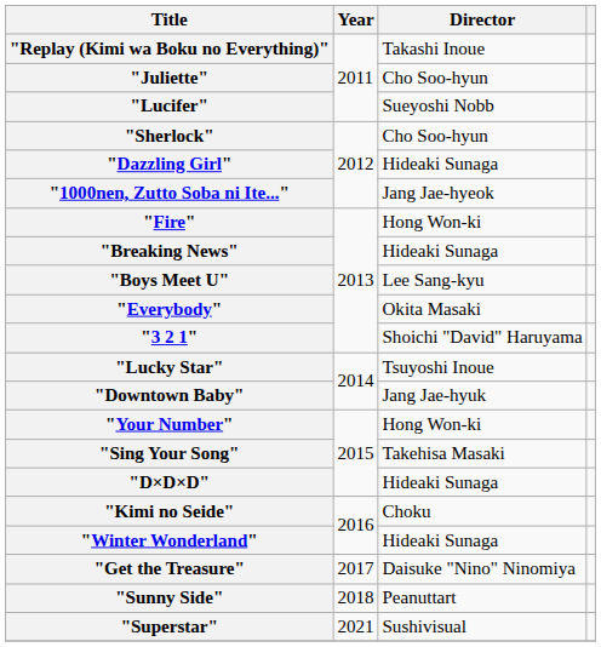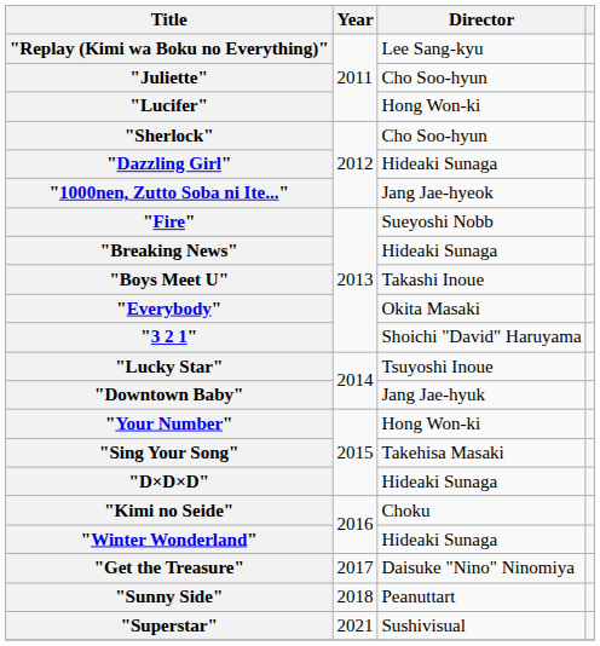 <table class="wikitable plainrowheaders">
 <tr>
 <th scope="col">Title</th>
 <th scope="col">Year</th>
 <th scope="col">Director</th>
 <th scope="col"></th>
 </tr>
 <tr>
 <th scope="row">"Replay (Kimi wa Boku no Everything)"</th>
 <td rowspan=3>2011</td>
-<td>Takashi Inoue</td>
+<td>Lee Sang-kyu</td>
 <td style="text-align:center"></td>
 </tr>
 <tr>
 <th scope="row">"Juliette"</th>
 <td>Cho Soo-hyun</td>
 <td style="text-align:center"></td>
 </tr>
 <tr>
 <th scope="row">"Lucifer"</th>
-<td>Sueyoshi Nobb</td>
+<td>Hong Won-ki</td>
 <td style="text-align:center"></td>
 </tr>
 <tr>
 <th scope="row">"Sherlock"</th>
 <td rowspan=3>2012</td>
 <td>Cho Soo-hyun</td>
 <td style="text-align:center"></td>
 </tr>
 <tr>
 <th scope="row">"<a href='#'>Dazzling Girl</a>"</th>
 <td>Hideaki Sunaga</td>
 <td style="text-align:center"></td>
 </tr>
 <tr>
 <th scope="row">"<a href='#'>1000nen, Zutto Soba ni Ite...</a>"</th>
 <td>Jang Jae-hyeok</td>
 <td style="text-align:center"></td>
 </tr>
 <tr>
 <th scope="row">"<a href='#'>Fire</a>"</th>
 <td rowspan=5>2013</td>
-<td>Hong Won-ki</td>
+<td>Sueyoshi Nobb</td>
 <td style="text-align:center"></td>
 </tr>
 <tr>
 <th scope="row">"Breaking News"</th>
 <td>Hideaki Sunaga</td>
 <td style="text-align:center"></td>
 </tr>
 <tr>
 <th scope="row">"Boys Meet U"</th>
-<td>Lee Sang-kyu</td>
+<td>Takashi Inoue</td>
 <td style="text-align:center"></td>
 </tr>
 <tr>
 <th scope="row">"<a href='#'>Everybody</a>"</th>
 <td>Okita Masaki</td>
 <td style="text-align:center"></td>
 </tr>
 <tr>
 <th scope="row">"<a href='#'>3 2 1</a>"</th>
 <td>Shoichi "David" Haruyama</td>
 <td style="text-align:center"></td>
 </tr>
 <tr>
 <th scope="row">"Lucky Star"</th>
 <td rowspan=2>2014</td>
 <td>Tsuyoshi Inoue</td>
 <td style="text-align:center"></td>
 </tr>
 <tr>
 <th scope="row">"Downtown Baby"</th>
 <td>Jang Jae-hyuk</td>
 <td style="text-align:center"></td>
 </tr>
 <tr>
 <th scope="row">"<a href='#'>Your Number</a>"</th>
 <td rowspan=3>2015</td>
 <td>Hong Won-ki</td>
 <td style="text-align:center"></td>
 </tr>
 <tr>
 <th scope="row">"Sing Your Song"</th>
 <td>Takehisa Masaki</td>
 <td style="text-align:center"></td>
 </tr>
 <tr>
 <th scope="row">"D×D×D"</th>
 <td>Hideaki Sunaga</td>
 <td style="text-align:center"></td>
 </tr>
 <tr>
 <th scope="row">"Kimi no Seide"</th>
 <td rowspan=2>2016</td>
 <td>Choku</td>
 <td style="text-align:center"></td>
 </tr>
 <tr>
 <th scope="row">"<a href='#'>Winter Wonderland</a>"</th>
 <td>Hideaki Sunaga</td>
 <td style="text-align:center"></td>
 </tr>
 <tr>
 <th scope="row">"Get the Treasure"</th>
 <td>2017</td>
 <td>Daisuke "Nino" Ninomiya</td>
 <td style="text-align:center"></td>
 </tr>
 <tr>
 <th scope="row">"Sunny Side"</th>
 <td>2018</td>
 <td>Peanuttart</td>
 <td style="text-align:center"></td>
 </tr>
 <tr>
 <th scope="row">"Superstar"</th>
 <td>2021</td>
 <td>Sushivisual</td>
 <td style="text-align:center"></td>
 </tr>
 <tr>
 </tr>
 </table>
